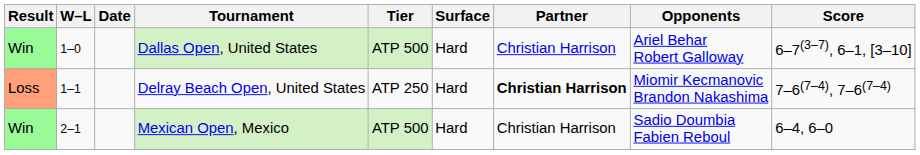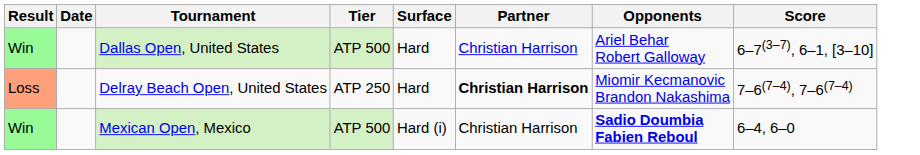 <table class="sortable wikitable">
 <tr>
 <th>Result</th>
-<th class=unsortable>W–L</th>
 <th>Date</th>
 <th>Tournament</th>
 <th>Tier</th>
 <th>Surface</th>
 <th>Partner</th>
 <th>Opponents</th>
 <th class=unsortable>Score</th>
 </tr>
 <tr>
 <td bgcolor=98FB98>Win</td>
-<td><small>1–0</small></td>
 <td><a href='#'></a></td>
 <td style="background:#d4f1c5;"><a href='#'>Dallas Open</a>, United States</td>
 <td bgcolor=d4f1c5>ATP 500</td>
 <td>Hard</td>
 <td> <a href='#'>Christian Harrison</a></td>
 <td> <a href='#'>Ariel Behar</a><br> <a href='#'>Robert Galloway</a></td>
 <td>6–7<sup>(3–7)</sup>, 6–1, [3–10]</td>
 </tr>
 <tr>
 <td bgcolor=#ffa07a>Loss</td>
-<td><small>1–1</small></td>
 <td><a href='#'></a></td>
 <td><a href='#'>Delray Beach Open</a>, United States</td>
 <td>ATP 250</td>
 <td>Hard</td>
 <td><strong> Christian Harrison</strong></td>
 <td> <a href='#'>Miomir Kecmanovic </a> <br>  <a href='#'>Brandon Nakashima</a></td>
 <td>7–6<sup>(7–4)</sup>, 7–6<sup>(7–4)</sup></td>
 </tr>
 <tr>
 <td bgcolor=98FB98>Win</td>
-<td><small>2–1</small></td>
 <td><a href='#'></a></td>
 <td bgcolor=d4f1c5><a href='#'>Mexican Open</a>, Mexico</td>
 <td bgcolor=d4f1c5>ATP 500</td>
-<td>Hard</td>
+<td>Hard (i)</td>
 <td> Christian Harrison</td>
-<td> <a href='#'>Sadio Doumbia</a><br> <a href='#'>Fabien Reboul</a></td>
+<td><strong> <a href='#'>Sadio Doumbia</a><br> <a href='#'>Fabien Reboul</a></strong></td>
 <td>6–4, 6–0</td>
 </tr>
 </table>
